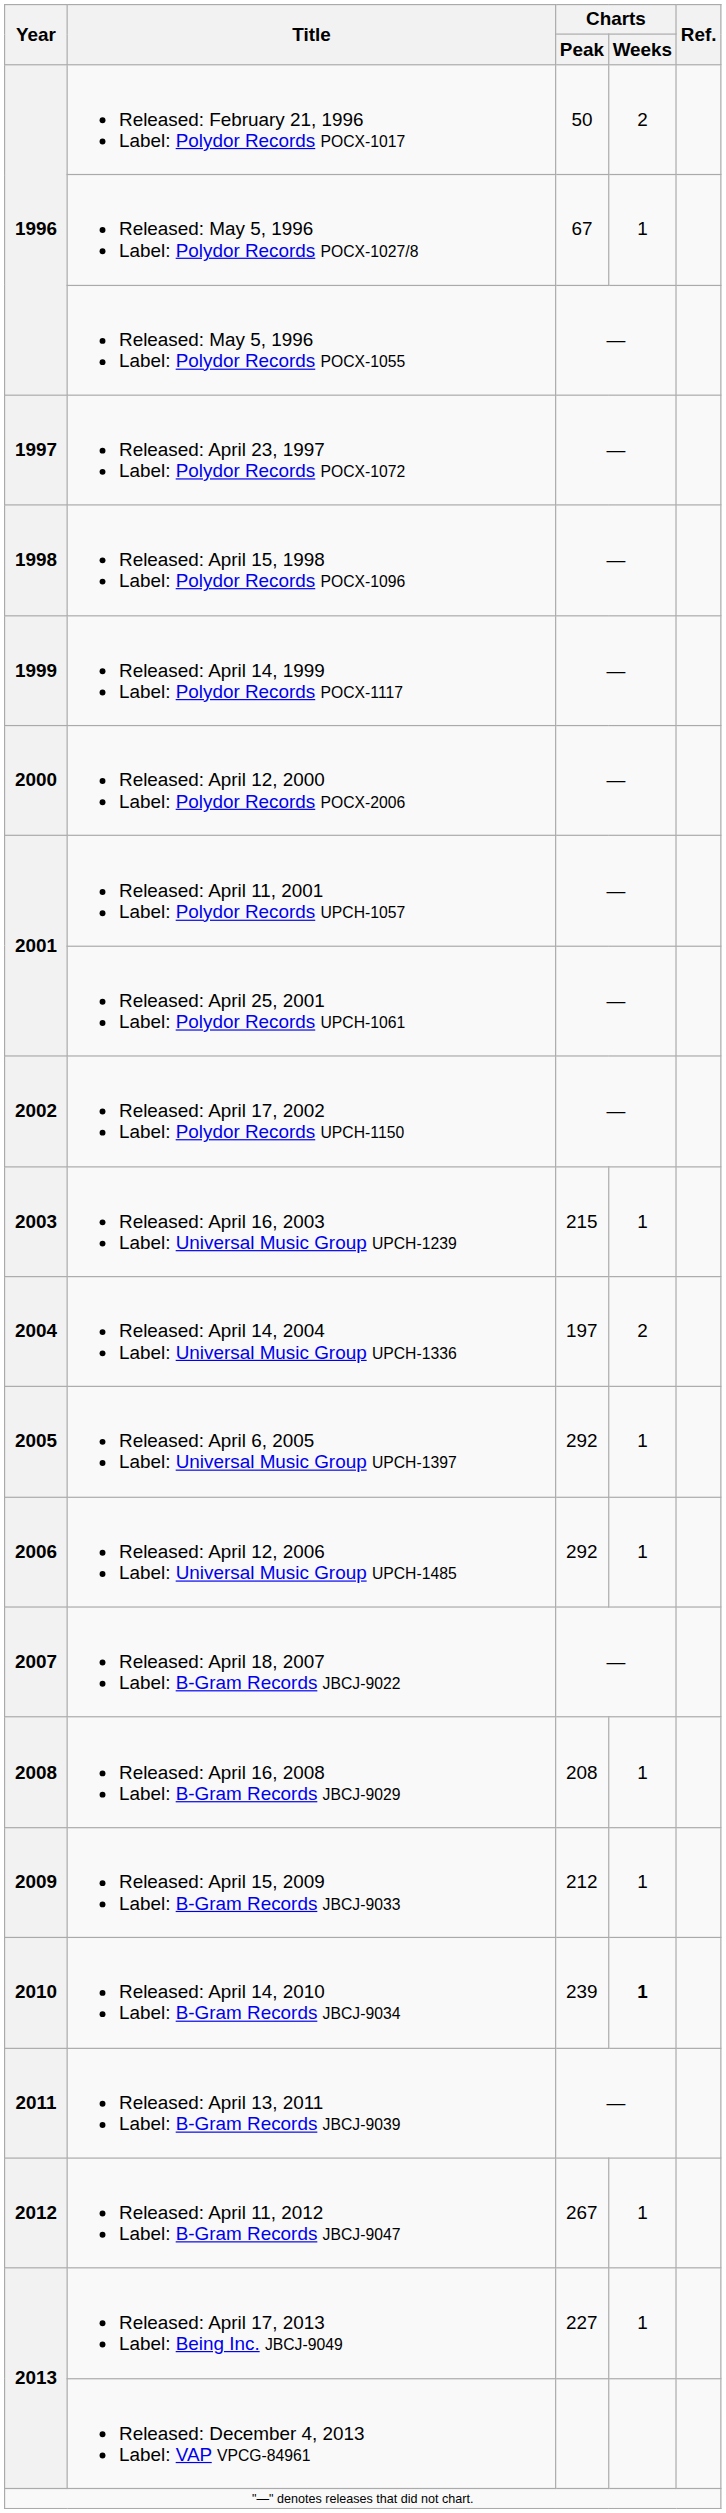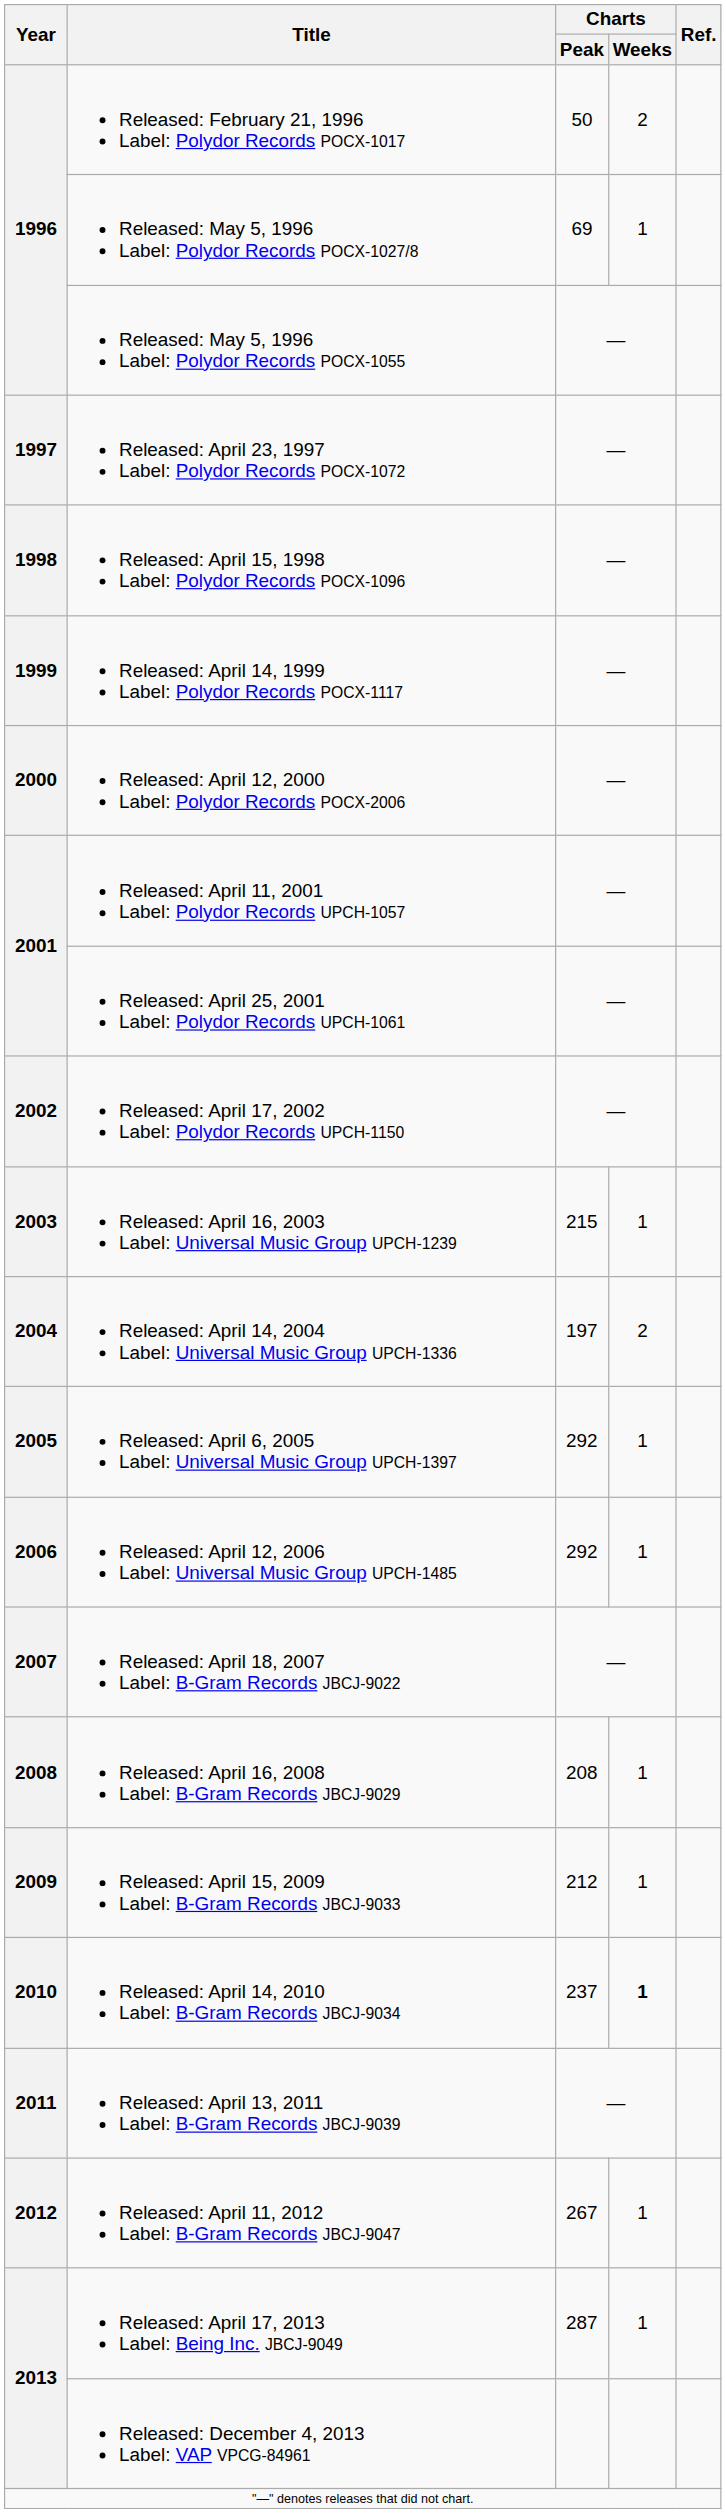 <table class="wikitable">
 <tr>
 <th scope="column" rowspan="2">Year</th>
 <th scope="column" rowspan="2">Title</th>
 <th scope="column" colspan="2">Charts</th>
 <th scope="column" width="1%" rowspan="2">Ref.</th>
 </tr>
 <tr>
 <th scope="column" width="7%">Peak</th>
 <th scope="column" width="7%">Weeks</th>
 </tr>
 <tr>
 <th scope="row" align="center" rowspan="3">1996</th>
 <td align="left"><br><ul><li>Released: February 21, 1996</li><li>Label: <a href='#'>Polydor Records</a> <small>POCX-1017</small></li></ul></td>
 <td align="center">50</td>
 <td align="center">2</td>
 <td align="center"></td>
 </tr>
 <tr>
 <td align="left"><br><ul><li>Released: May 5, 1996</li><li>Label: <a href='#'>Polydor Records</a> <small>POCX-1027/8</small></li></ul></td>
-<td align="center">67</td>
+<td align="center">69</td>
 <td align="center">1</td>
 <td align="center"></td>
 </tr>
 <tr>
 <td align="left"><br><ul><li>Released: May 5, 1996</li><li>Label: <a href='#'>Polydor Records</a> <small>POCX-1055</small></li></ul></td>
 <td align="center" colspan="2">—</td>
 <td align="center"></td>
 </tr>
 <tr>
 <th scope="row" align="center">1997</th>
 <td align="left"><br><ul><li>Released: April 23, 1997</li><li>Label: <a href='#'>Polydor Records</a> <small>POCX-1072</small></li></ul></td>
 <td align="center" colspan="2">—</td>
 <td align="center"></td>
 </tr>
 <tr>
 <th scope="row" align="center">1998</th>
 <td align="left"><br><ul><li>Released: April 15, 1998</li><li>Label: <a href='#'>Polydor Records</a> <small>POCX-1096</small></li></ul></td>
 <td align="center" colspan="2">—</td>
 <td align="center"></td>
 </tr>
 <tr>
 <th scope="row" align="center">1999</th>
 <td align="left"><br><ul><li>Released: April 14, 1999</li><li>Label: <a href='#'>Polydor Records</a> <small>POCX-1117</small></li></ul></td>
 <td align="center" colspan="2">—</td>
 <td align="center"></td>
 </tr>
 <tr>
 <th scope="row" align="center">2000</th>
 <td align="left"><br><ul><li>Released: April 12, 2000</li><li>Label: <a href='#'>Polydor Records</a> <small>POCX-2006</small></li></ul></td>
 <td align="center" colspan="2">—</td>
 <td align="center"></td>
 </tr>
 <tr>
 <th scope="row" align="center" rowspan="2">2001</th>
 <td align="left"><br><ul><li>Released: April 11, 2001</li><li>Label: <a href='#'>Polydor Records</a> <small>UPCH-1057</small></li></ul></td>
 <td align="center" colspan="2">—</td>
 <td align="center"></td>
 </tr>
 <tr>
 <td align="left"><br><ul><li>Released: April 25, 2001</li><li>Label: <a href='#'>Polydor Records</a> <small>UPCH-1061</small></li></ul></td>
 <td align="center" colspan="2">—</td>
 <td align="center"></td>
 </tr>
 <tr>
 <th scope="row" align="center">2002</th>
 <td align="left"><br><ul><li>Released: April 17, 2002</li><li>Label: <a href='#'>Polydor Records</a> <small>UPCH-1150</small></li></ul></td>
 <td align="center" colspan="2">—</td>
 <td align="center"></td>
 </tr>
 <tr>
 <th scope="row" align="center">2003</th>
 <td align="left"><br><ul><li>Released: April 16, 2003</li><li>Label: <a href='#'>Universal Music Group</a> <small>UPCH-1239</small></li></ul></td>
 <td align="center">215</td>
 <td align="center">1</td>
 <td align="center"></td>
 </tr>
 <tr>
 <th scope="row" align="center">2004</th>
 <td align="left"><br><ul><li>Released: April 14, 2004</li><li>Label: <a href='#'>Universal Music Group</a> <small>UPCH-1336</small></li></ul></td>
 <td align="center">197</td>
 <td align="center">2</td>
 <td align="center"></td>
 </tr>
 <tr>
 <th scope="row" align="center">2005</th>
 <td align="left"><br><ul><li>Released: April 6, 2005</li><li>Label: <a href='#'>Universal Music Group</a> <small>UPCH-1397</small></li></ul></td>
 <td align="center">292</td>
 <td align="center">1</td>
 <td align="center"></td>
 </tr>
 <tr>
 <th scope="row" align="center">2006</th>
 <td align="left"><br><ul><li>Released: April 12, 2006</li><li>Label: <a href='#'>Universal Music Group</a> <small>UPCH-1485</small></li></ul></td>
 <td align="center">292</td>
 <td align="center">1</td>
 <td align="center"></td>
 </tr>
 <tr>
 <th scope="row" align="center">2007</th>
 <td align="left"><br><ul><li>Released: April 18, 2007</li><li>Label: <a href='#'>B-Gram Records</a> <small>JBCJ-9022</small></li></ul></td>
 <td align="center" colspan="2">—</td>
 <td align="center"></td>
 </tr>
 <tr>
 <th scope="row" align="center">2008</th>
 <td align="left"><br><ul><li>Released: April 16, 2008</li><li>Label: <a href='#'>B-Gram Records</a> <small>JBCJ-9029</small></li></ul></td>
 <td align="center">208</td>
 <td align="center">1</td>
 <td align="center"></td>
 </tr>
 <tr>
 <th scope="row" align="center">2009</th>
 <td align="left"><br><ul><li>Released: April 15, 2009</li><li>Label: <a href='#'>B-Gram Records</a> <small>JBCJ-9033</small></li></ul></td>
 <td align="center">212</td>
 <td align="center">1</td>
 <td align="center"></td>
 </tr>
 <tr>
 <th scope="row" align="center">2010</th>
 <td align="left"><br><ul><li>Released: April 14, 2010</li><li>Label: <a href='#'>B-Gram Records</a> <small>JBCJ-9034</small></li></ul></td>
-<td align="center">239</td>
+<td align="center">237</td>
 <td align="center"><strong>1</strong></td>
 <td align="center"></td>
 </tr>
 <tr>
 <th scope="row" align="center">2011</th>
 <td align="left"><br><ul><li>Released: April 13, 2011</li><li>Label: <a href='#'>B-Gram Records</a> <small>JBCJ-9039</small></li></ul></td>
 <td align="center" colspan="2">—</td>
 <td align="center"></td>
 </tr>
 <tr>
 <th scope="row" align="center">2012</th>
 <td align="left"><br><ul><li>Released: April 11, 2012</li><li>Label: <a href='#'>B-Gram Records</a> <small>JBCJ-9047</small></li></ul></td>
 <td align="center">267</td>
 <td align="center">1</td>
 <td align="center"></td>
 </tr>
 <tr>
 <th scope="row" align="center" rowspan="2">2013</th>
 <td align="left"><br><ul><li>Released: April 17, 2013</li><li>Label: <a href='#'>Being Inc.</a> <small>JBCJ-9049</small></li></ul></td>
-<td align="center">227</td>
+<td align="center">287</td>
 <td align="center">1</td>
 <td align="center"></td>
 </tr>
 <tr>
 <td align="left"><br><ul><li>Released: December 4, 2013</li><li>Label: <a href='#'>VAP</a> <small>VPCG-84961</small></li></ul></td>
 <td align="center"></td>
 <td align="center"></td>
 <td align="center"></td>
 </tr>
 <tr>
 <td align="center" colspan="5" style="font-size: 8pt">"—" denotes releases that did not chart.</td>
 </tr>
 </table>
